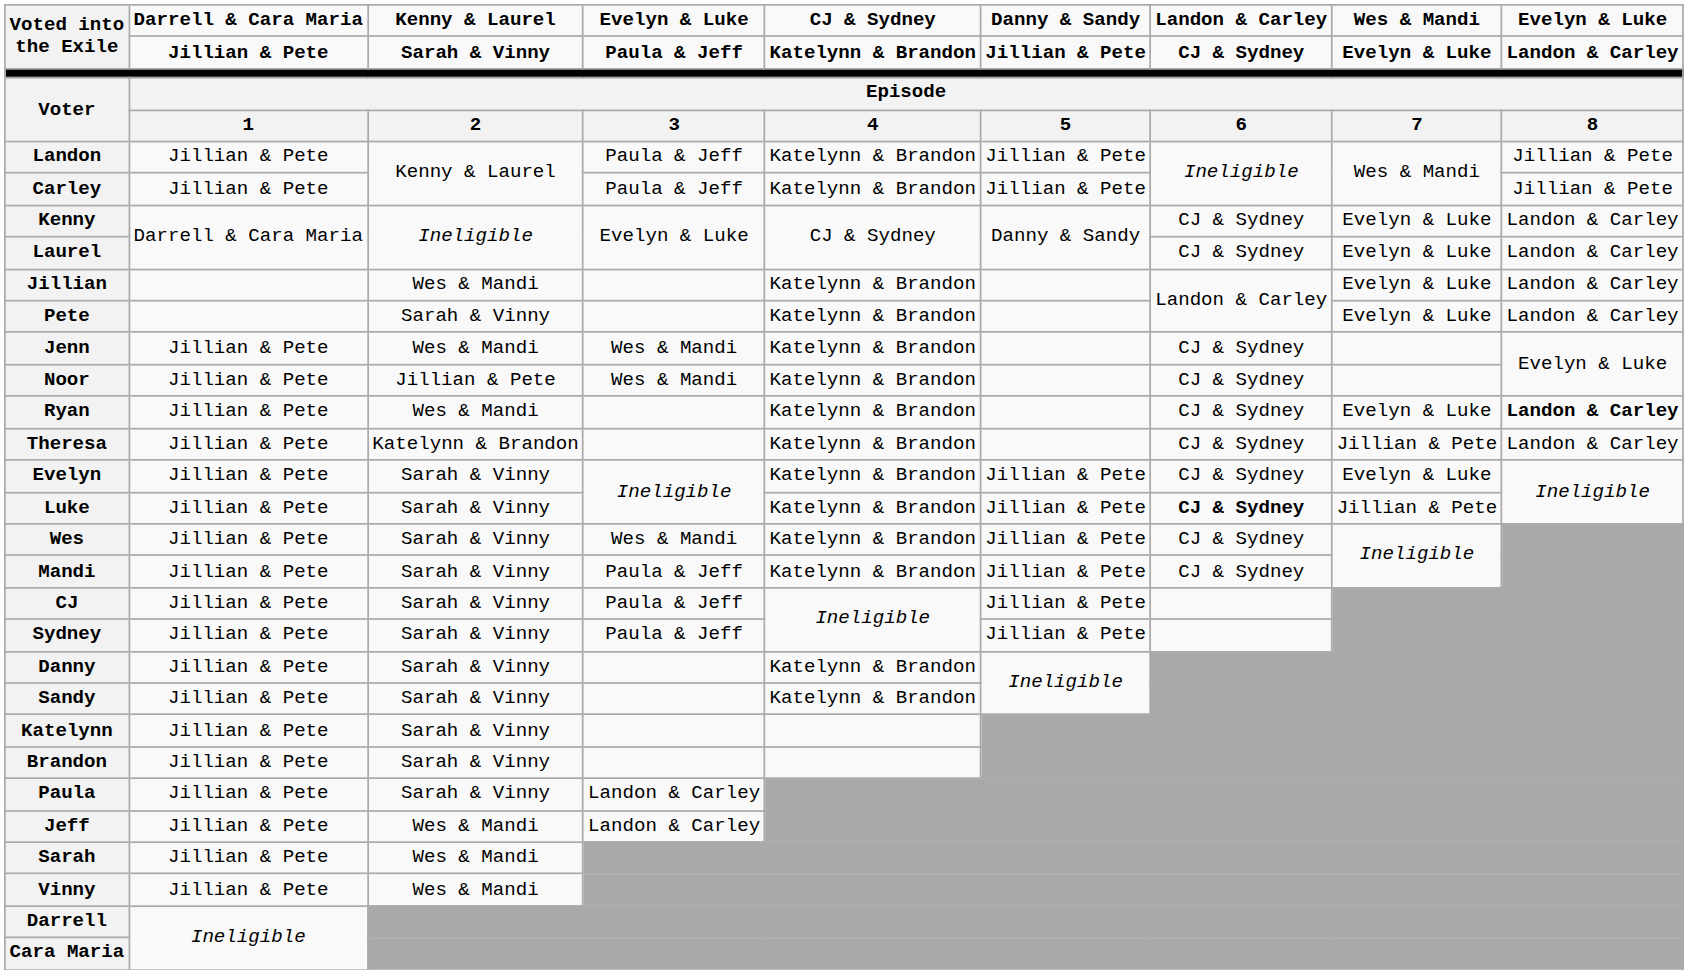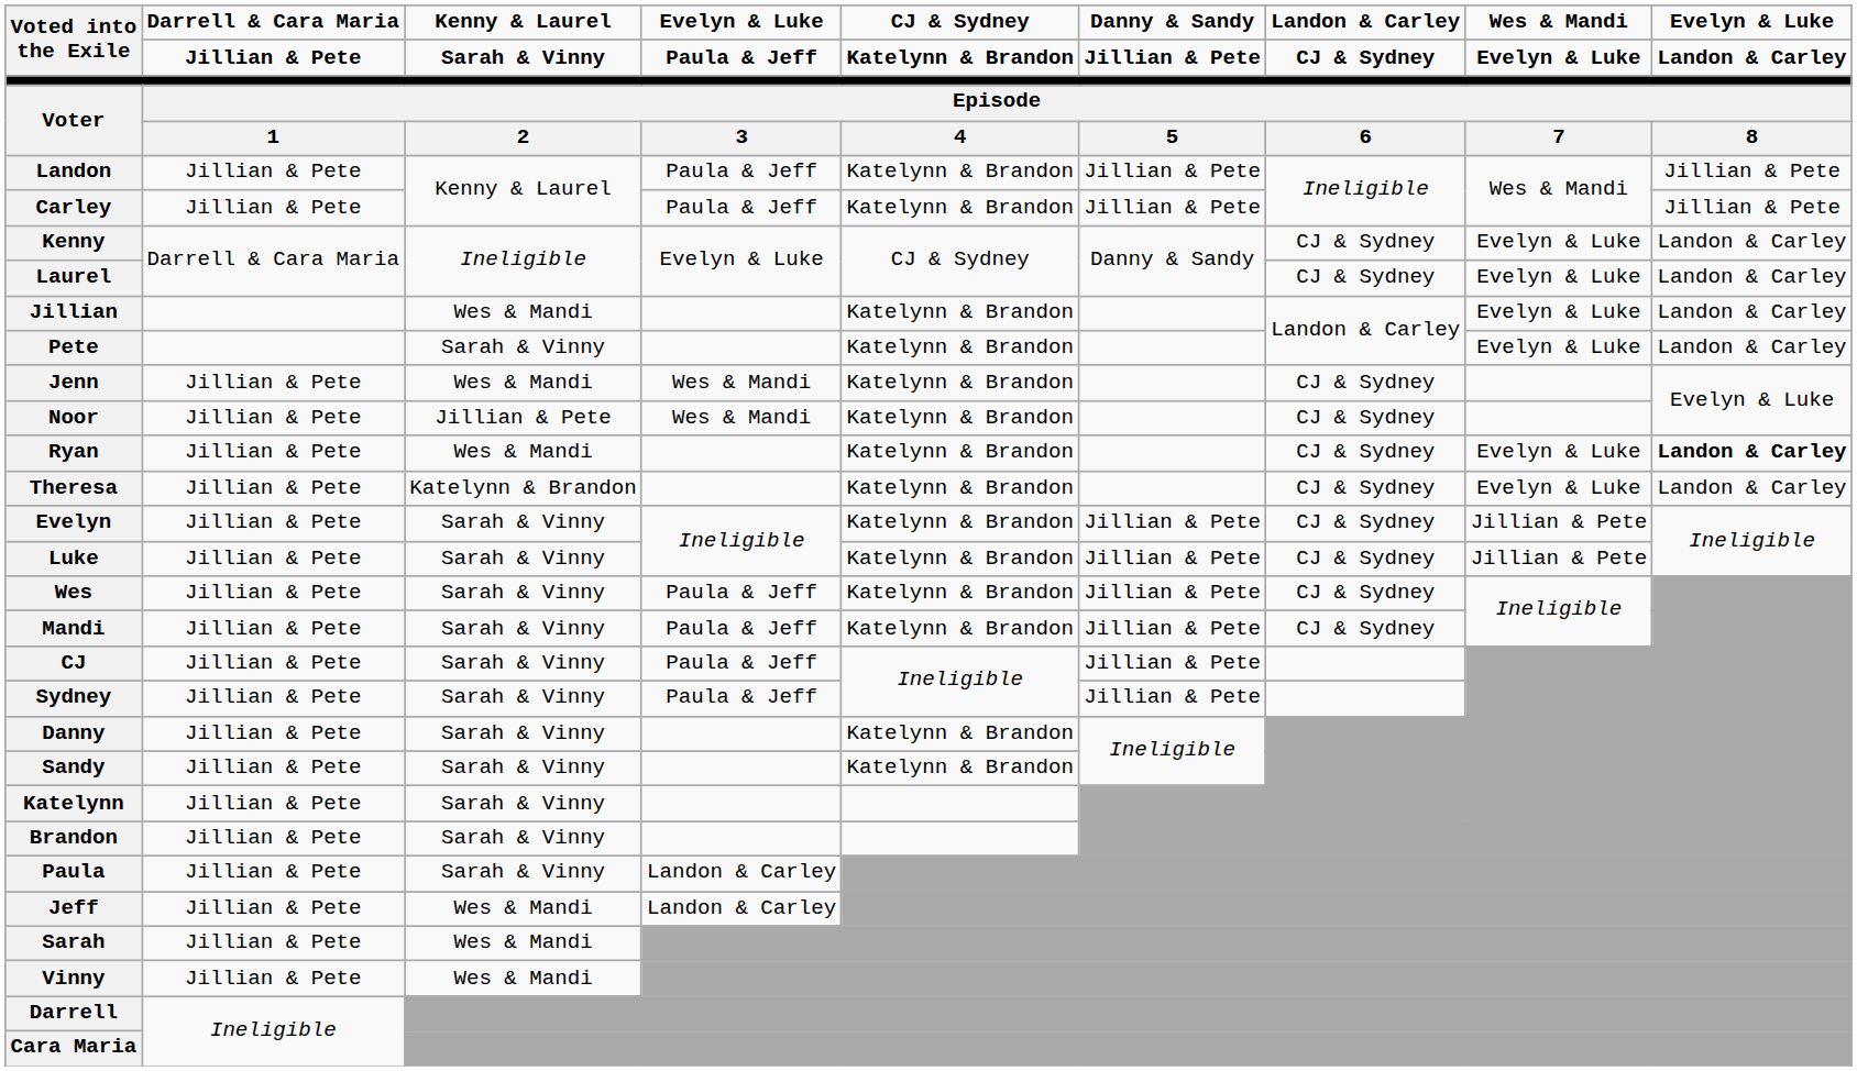 <table class="wikitable" style="text-align:center; line-height:13px; font-size:85%; white-space:nowrap">
 <tr>
 <th colspan="2" rowspan="2">Voted into<br>the Exile</th>
 <td><strong>Darrell & Cara Maria</strong><br></td>
 <td><strong>Kenny & Laurel</strong><br></td>
 <td><strong>Evelyn & Luke</strong><br></td>
 <td><strong>CJ & Sydney</strong><br></td>
 <td><strong>Danny & Sandy</strong><br></td>
 <td><strong>Landon & Carley</strong><br></td>
 <td><strong>Wes & Mandi</strong><br></td>
 <td><strong>Evelyn & Luke</strong><br></td>
 </tr>
 <tr>
 <td><strong>Jillian & Pete</strong><br></td>
 <td><strong>Sarah & Vinny</strong><br></td>
 <td><strong>Paula & Jeff</strong><br></td>
 <td><strong>Katelynn & Brandon</strong><br></td>
 <td><strong>Jillian & Pete</strong><br></td>
 <td><strong>CJ & Sydney</strong><br></td>
 <td><strong>Evelyn & Luke</strong><br></td>
 <td><strong>Landon & Carley</strong><br></td>
 </tr>
 <tr>
 <th style="background:#000" colspan="13"></th>
 </tr>
 <tr>
 <th colspan=2 rowspan=2>Voter</th>
 <th colspan=9>Episode</th>
 </tr>
 <tr>
 <th>1</th>
 <th>2</th>
 <th>3</th>
 <th>4</th>
 <th>5</th>
 <th>6</th>
 <th>7</th>
 <th>8</th>
 </tr>
 <tr>
 <th align="left" colspan="2">Landon</th>
 <td>Jillian & Pete</td>
 <td rowspan=2>Kenny & Laurel</td>
 <td>Paula & Jeff</td>
 <td nowrap>Katelynn & Brandon</td>
 <td nowrap>Jillian & Pete</td>
 <td rowspan=2><em>Ineligible</em></td>
 <td rowspan=2>Wes & Mandi</td>
 <td>Jillian & Pete</td>
 </tr>
 <tr>
 <th align="left" colspan="2">Carley</th>
 <td>Jillian & Pete</td>
 <td>Paula & Jeff</td>
 <td>Katelynn & Brandon</td>
 <td>Jillian & Pete</td>
 <td>Jillian & Pete</td>
 </tr>
 <tr>
 <th align="left" colspan="2">Kenny</th>
 <td rowspan=2 nowrap>Darrell & Cara Maria</td>
 <td rowspan=2><em>Ineligible</em></td>
 <td rowspan=2 nowrap>Evelyn & Luke</td>
 <td rowspan=2>CJ & Sydney</td>
 <td rowspan=2 nowrap>Danny & Sandy</td>
 <td nowrap>CJ & Sydney</td>
 <td nowrap>Evelyn & Luke</td>
 <td>Landon & Carley</td>
 </tr>
 <tr>
 <th align="left" colspan="2">Laurel</th>
 <td>CJ & Sydney</td>
 <td>Evelyn & Luke</td>
 <td>Landon & Carley</td>
 </tr>
 <tr>
 <th align="left" colspan="2">Jillian</th>
 <td></td>
 <td>Wes & Mandi</td>
 <td></td>
 <td>Katelynn & Brandon</td>
 <td></td>
 <td rowspan=2>Landon & Carley</td>
 <td>Evelyn & Luke</td>
 <td>Landon & Carley</td>
 </tr>
 <tr>
 <th align="left" colspan="2">Pete</th>
 <td></td>
 <td>Sarah & Vinny</td>
 <td></td>
 <td>Katelynn & Brandon</td>
 <td></td>
 <td>Evelyn & Luke</td>
 <td nowrap>Landon & Carley</td>
 </tr>
 <tr>
 <th align="left" colspan="2">Jenn</th>
 <td>Jillian & Pete</td>
 <td>Wes & Mandi</td>
 <td>Wes & Mandi</td>
 <td>Katelynn & Brandon</td>
 <td></td>
 <td>CJ & Sydney</td>
 <td></td>
 <td rowspan=2>Evelyn & Luke</td>
 </tr>
 <tr>
 <th align="left" colspan="2">Noor</th>
 <td>Jillian & Pete</td>
 <td>Jillian & Pete</td>
 <td>Wes & Mandi</td>
 <td>Katelynn & Brandon</td>
 <td></td>
 <td>CJ & Sydney</td>
 <td></td>
 </tr>
 <tr>
 <th align="left" colspan="2">Ryan</th>
 <td>Jillian & Pete</td>
 <td>Wes & Mandi</td>
 <td></td>
 <td>Katelynn & Brandon</td>
 <td></td>
 <td>CJ & Sydney</td>
 <td>Evelyn & Luke</td>
 <td><strong>Landon & Carley</strong></td>
 </tr>
 <tr>
 <th align="left" colspan="2">Theresa</th>
 <td>Jillian & Pete</td>
 <td nowrap>Katelynn & Brandon</td>
 <td></td>
 <td>Katelynn & Brandon</td>
 <td></td>
 <td>CJ & Sydney</td>
-<td>Jillian & Pete</td>
+<td>Evelyn & Luke</td>
 <td>Landon & Carley</td>
 </tr>
 <tr>
 <th align="left" colspan="2">Evelyn</th>
 <td>Jillian & Pete</td>
 <td>Sarah & Vinny</td>
 <td rowspan=2><em>Ineligible</em></td>
 <td>Katelynn & Brandon</td>
 <td>Jillian & Pete</td>
 <td>CJ & Sydney</td>
-<td>Evelyn & Luke</td>
+<td>Jillian & Pete</td>
 <td rowspan=2><em>Ineligible</em></td>
 </tr>
 <tr>
 <th align="left" colspan="2">Luke</th>
 <td>Jillian & Pete</td>
 <td>Sarah & Vinny</td>
 <td>Katelynn & Brandon</td>
 <td>Jillian & Pete</td>
-<td><strong>CJ & Sydney</strong></td>
+<td>CJ & Sydney</td>
 <td>Jillian & Pete</td>
 </tr>
 <tr>
 <th align="left" colspan="2">Wes</th>
 <td>Jillian & Pete</td>
 <td>Sarah & Vinny</td>
-<td>Wes & Mandi</td>
+<td>Paula & Jeff</td>
 <td>Katelynn & Brandon</td>
 <td>Jillian & Pete</td>
 <td>CJ & Sydney</td>
 <td rowspan=2><em>Ineligible</em></td>
 <td style="background:darkgray" colspan=10></td>
 </tr>
 <tr>
 <th align="left" colspan="2">Mandi</th>
 <td>Jillian & Pete</td>
 <td>Sarah & Vinny</td>
 <td>Paula & Jeff</td>
 <td>Katelynn & Brandon</td>
 <td>Jillian & Pete</td>
 <td>CJ & Sydney</td>
 <td style="background:darkgray" colspan=10></td>
 </tr>
 <tr>
 <th align="left" colspan="2">CJ</th>
 <td>Jillian & Pete</td>
 <td>Sarah & Vinny</td>
 <td>Paula & Jeff</td>
 <td rowspan=2><em>Ineligible</em></td>
 <td>Jillian & Pete</td>
 <td></td>
 <td style="background:darkgray" colspan=10></td>
 </tr>
 <tr>
 <th align="left" colspan="2">Sydney</th>
 <td>Jillian & Pete</td>
 <td>Sarah & Vinny</td>
 <td>Paula & Jeff</td>
 <td>Jillian & Pete</td>
 <td></td>
 <td style="background:darkgray" colspan=10></td>
 </tr>
 <tr>
 <th align="left" colspan="2">Danny</th>
 <td>Jillian & Pete</td>
 <td>Sarah & Vinny</td>
 <td></td>
 <td>Katelynn & Brandon</td>
 <td rowspan=2><em>Ineligible</em></td>
 <td style="background:darkgray" colspan=10></td>
 </tr>
 <tr>
 <th align="left" colspan="2">Sandy</th>
 <td>Jillian & Pete</td>
 <td>Sarah & Vinny</td>
 <td></td>
 <td>Katelynn & Brandon</td>
 <td style="background:darkgray" colspan=10></td>
 </tr>
 <tr>
 <th align="left" colspan="2">Katelynn</th>
 <td>Jillian & Pete</td>
 <td>Sarah & Vinny</td>
 <td></td>
 <td></td>
 <td style="background:darkgray" colspan=10></td>
 </tr>
 <tr>
 <th align="left" colspan="2">Brandon</th>
 <td>Jillian & Pete</td>
 <td>Sarah & Vinny</td>
 <td></td>
 <td></td>
 <td style="background:darkgray" colspan=10></td>
 </tr>
 <tr>
 <th align="left" colspan="2">Paula</th>
 <td>Jillian & Pete</td>
 <td>Sarah & Vinny</td>
 <td>Landon & Carley</td>
 <td style="background:darkgray" colspan=10></td>
 </tr>
 <tr>
 <th align="left" colspan="2">Jeff</th>
 <td>Jillian & Pete</td>
 <td>Wes & Mandi</td>
 <td>Landon & Carley</td>
 <td style="background:darkgray" colspan=10></td>
 </tr>
 <tr>
 <th align="left" colspan="2">Sarah</th>
 <td>Jillian & Pete</td>
 <td>Wes & Mandi</td>
 <td style="background:darkgray" colspan=10></td>
 </tr>
 <tr>
 <th align="left" colspan="2">Vinny</th>
 <td>Jillian & Pete</td>
 <td>Wes & Mandi</td>
 <td style="background:darkgray" colspan=10></td>
 </tr>
 <tr>
 <th align="left" colspan="2">Darrell</th>
 <td rowspan=2><em>Ineligible</em></td>
 <td style="background:darkgray" colspan=10></td>
 </tr>
 <tr>
 <th align="left" colspan="2" nowrap>Cara Maria</th>
 <td style="background:darkgray" colspan=10></td>
 </tr>
 </table>
